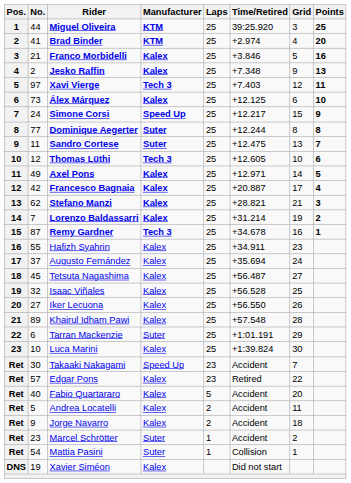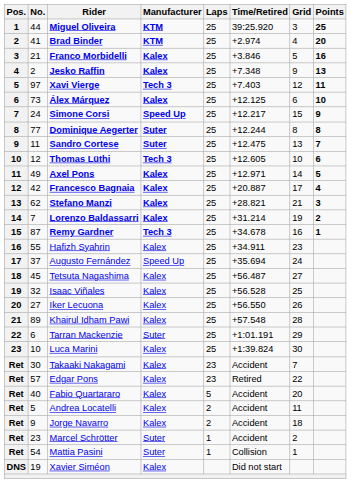 <table class="wikitable" style="font-size: 95%;">
 <tr>
 <th>Pos.</th>
 <th>No.</th>
 <th>Rider</th>
 <th>Manufacturer</th>
 <th>Laps</th>
 <th>Time/Retired</th>
 <th>Grid</th>
 <th>Points</th>
 </tr>
 <tr>
 <th>1</th>
 <td>44</td>
 <td> <strong><a href='#'>Miguel Oliveira</a></strong></td>
 <td><strong><a href='#'>KTM</a></strong></td>
 <td>25</td>
 <td>39:25.920</td>
 <td>3</td>
 <td><strong>25</strong></td>
 </tr>
 <tr>
 <th>2</th>
 <td>41</td>
 <td> <strong><a href='#'>Brad Binder</a></strong></td>
 <td><strong><a href='#'>KTM</a></strong></td>
 <td>25</td>
 <td>+2.974</td>
 <td>4</td>
 <td><strong>20</strong></td>
 </tr>
 <tr>
 <th>3</th>
 <td>21</td>
 <td> <strong><a href='#'>Franco Morbidelli</a></strong></td>
 <td><strong><a href='#'>Kalex</a></strong></td>
 <td>25</td>
 <td>+3.846</td>
 <td>5</td>
 <td><strong>16</strong></td>
 </tr>
 <tr>
 <th>4</th>
 <td>2</td>
 <td> <strong><a href='#'>Jesko Raffin</a></strong></td>
 <td><strong><a href='#'>Kalex</a></strong></td>
 <td>25</td>
 <td>+7.348</td>
 <td>9</td>
 <td><strong>13</strong></td>
 </tr>
 <tr>
 <th>5</th>
 <td>97</td>
 <td> <strong><a href='#'>Xavi Vierge</a></strong></td>
 <td><strong><a href='#'>Tech 3</a></strong></td>
 <td>25</td>
 <td>+7.403</td>
 <td>12</td>
 <td><strong>11</strong></td>
 </tr>
 <tr>
 <th>6</th>
 <td>73</td>
 <td> <strong><a href='#'>Álex Márquez</a></strong></td>
 <td><strong><a href='#'>Kalex</a></strong></td>
 <td>25</td>
 <td>+12.125</td>
 <td>6</td>
 <td><strong>10</strong></td>
 </tr>
 <tr>
 <th>7</th>
 <td>24</td>
 <td> <strong><a href='#'>Simone Corsi</a></strong></td>
 <td><strong><a href='#'>Speed Up</a></strong></td>
 <td>25</td>
 <td>+12.217</td>
 <td>15</td>
 <td><strong>9</strong></td>
 </tr>
 <tr>
 <th>8</th>
 <td>77</td>
 <td> <strong><a href='#'>Dominique Aegerter</a></strong></td>
 <td><strong><a href='#'>Suter</a></strong></td>
 <td>25</td>
 <td>+12.244</td>
 <td>8</td>
 <td><strong>8</strong></td>
 </tr>
 <tr>
 <th>9</th>
 <td>11</td>
 <td> <strong><a href='#'>Sandro Cortese</a></strong></td>
 <td><strong><a href='#'>Suter</a></strong></td>
 <td>25</td>
 <td>+12.475</td>
 <td>13</td>
 <td><strong>7</strong></td>
 </tr>
 <tr>
 <th>10</th>
 <td>12</td>
 <td> <strong><a href='#'>Thomas Lüthi</a></strong></td>
 <td><strong><a href='#'>Tech 3</a></strong></td>
 <td>25</td>
 <td>+12.605</td>
 <td>10</td>
 <td><strong>6</strong></td>
 </tr>
 <tr>
 <th>11</th>
 <td>49</td>
 <td> <strong><a href='#'>Axel Pons</a></strong></td>
 <td><strong><a href='#'>Kalex</a></strong></td>
 <td>25</td>
 <td>+12.971</td>
 <td>14</td>
 <td><strong>5</strong></td>
 </tr>
 <tr>
 <th>12</th>
 <td>42</td>
 <td> <strong><a href='#'>Francesco Bagnaia</a></strong></td>
 <td><strong><a href='#'>Kalex</a></strong></td>
 <td>25</td>
 <td>+20.887</td>
 <td>17</td>
 <td><strong>4</strong></td>
 </tr>
 <tr>
 <th>13</th>
 <td>62</td>
 <td> <strong><a href='#'>Stefano Manzi</a></strong></td>
 <td><strong><a href='#'>Kalex</a></strong></td>
 <td>25</td>
 <td>+28.821</td>
 <td>21</td>
 <td><strong>3</strong></td>
 </tr>
 <tr>
 <th>14</th>
 <td>7</td>
 <td> <strong><a href='#'>Lorenzo Baldassarri</a></strong></td>
 <td><strong><a href='#'>Kalex</a></strong></td>
 <td>25</td>
 <td>+31.214</td>
 <td>19</td>
 <td><strong>2</strong></td>
 </tr>
 <tr>
 <th>15</th>
 <td>87</td>
 <td> <strong><a href='#'>Remy Gardner</a></strong></td>
 <td><strong><a href='#'>Tech 3</a></strong></td>
 <td>25</td>
 <td>+34.678</td>
 <td>16</td>
 <td><strong>1</strong></td>
 </tr>
 <tr>
 <th>16</th>
 <td>55</td>
 <td> <a href='#'>Hafizh Syahrin</a></td>
 <td><a href='#'>Kalex</a></td>
 <td>25</td>
 <td>+34.911</td>
 <td>23</td>
 <td></td>
 </tr>
 <tr>
 <th>17</th>
 <td>37</td>
 <td> <a href='#'>Augusto Fernández</a></td>
-<td><a href='#'>Kalex</a></td>
+<td><a href='#'>Speed Up</a></td>
 <td>25</td>
 <td>+35.694</td>
 <td>24</td>
 <td></td>
 </tr>
 <tr>
 <th>18</th>
 <td>45</td>
 <td> <a href='#'>Tetsuta Nagashima</a></td>
 <td><a href='#'>Kalex</a></td>
 <td>25</td>
 <td>+56.487</td>
 <td>27</td>
 <td></td>
 </tr>
 <tr>
 <th>19</th>
 <td>32</td>
 <td> <a href='#'>Isaac Viñales</a></td>
 <td><a href='#'>Kalex</a></td>
 <td>25</td>
 <td>+56.528</td>
 <td>25</td>
 <td></td>
 </tr>
 <tr>
 <th>20</th>
 <td>27</td>
 <td> <a href='#'>Iker Lecuona</a></td>
 <td><a href='#'>Kalex</a></td>
 <td>25</td>
 <td>+56.550</td>
 <td>26</td>
 <td></td>
 </tr>
 <tr>
 <th>21</th>
 <td>89</td>
 <td> <a href='#'>Khairul Idham Pawi</a></td>
 <td><a href='#'>Kalex</a></td>
 <td>25</td>
 <td>+57.548</td>
 <td>28</td>
 <td></td>
 </tr>
 <tr>
 <th>22</th>
 <td>6</td>
 <td> <a href='#'>Tarran Mackenzie</a></td>
 <td><a href='#'>Suter</a></td>
 <td>25</td>
 <td>+1:01.191</td>
 <td>29</td>
 <td></td>
 </tr>
 <tr>
 <th>23</th>
 <td>10</td>
 <td> <a href='#'>Luca Marini</a></td>
 <td><a href='#'>Kalex</a></td>
 <td>25</td>
 <td>+1:39.824</td>
 <td>30</td>
 <td></td>
 </tr>
 <tr>
 <th>Ret</th>
 <td>30</td>
 <td> <a href='#'>Takaaki Nakagami</a></td>
-<td><a href='#'>Speed Up</a></td>
+<td><a href='#'>Kalex</a></td>
 <td>23</td>
 <td>Accident</td>
 <td>7</td>
 <td></td>
 </tr>
 <tr>
 <th>Ret</th>
 <td>57</td>
 <td> <a href='#'>Edgar Pons</a></td>
 <td><a href='#'>Kalex</a></td>
 <td>23</td>
 <td>Retired</td>
 <td>22</td>
 <td></td>
 </tr>
 <tr>
 <th>Ret</th>
 <td>40</td>
 <td> <a href='#'>Fabio Quartararo</a></td>
 <td><a href='#'>Kalex</a></td>
 <td>5</td>
 <td>Accident</td>
 <td>20</td>
 <td></td>
 </tr>
 <tr>
 <th>Ret</th>
 <td>5</td>
 <td> <a href='#'>Andrea Locatelli</a></td>
 <td><a href='#'>Kalex</a></td>
 <td>2</td>
 <td>Accident</td>
 <td>11</td>
 <td></td>
 </tr>
 <tr>
 <th>Ret</th>
 <td>9</td>
 <td> <a href='#'>Jorge Navarro</a></td>
 <td><a href='#'>Kalex</a></td>
 <td>2</td>
 <td>Accident</td>
 <td>18</td>
 <td></td>
 </tr>
 <tr>
 <th>Ret</th>
 <td>23</td>
 <td> <a href='#'>Marcel Schrötter</a></td>
 <td><a href='#'>Suter</a></td>
 <td>1</td>
 <td>Accident</td>
 <td>2</td>
 <td></td>
 </tr>
 <tr>
 <th>Ret</th>
 <td>54</td>
 <td> <a href='#'>Mattia Pasini</a></td>
 <td><a href='#'>Suter</a></td>
 <td>1</td>
 <td>Collision</td>
 <td>1</td>
 <td></td>
 </tr>
 <tr>
 <th>DNS</th>
 <td>19</td>
 <td> <a href='#'>Xavier Siméon</a></td>
 <td><a href='#'>Kalex</a></td>
 <td></td>
 <td>Did not start</td>
 <td></td>
 <td></td>
 </tr>
 <tr>
 <th colspan=8></th>
 </tr>
 </table>
